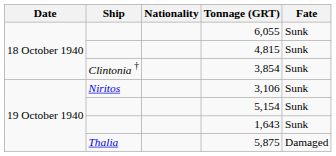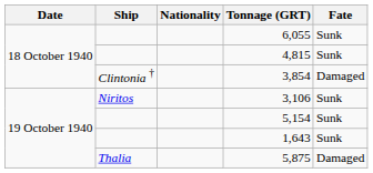 <table class="wikitable">
 <tr>
 <th>Date</th>
 <th>Ship</th>
 <th>Nationality</th>
 <th>Tonnage (GRT)</th>
 <th>Fate</th>
 </tr>
 <tr>
 <td rowspan="3">18 October 1940</td>
 <td></td>
 <td align="left"></td>
 <td align="right">6,055</td>
 <td>Sunk</td>
 </tr>
 <tr>
 <td></td>
 <td align="left"></td>
 <td align="right">4,815</td>
 <td>Sunk</td>
 </tr>
 <tr>
 <td><em>Clintonia</em> <sup>†</sup></td>
 <td align="left"></td>
 <td align="right">3,854</td>
-<td>Sunk</td>
+<td>Damaged</td>
 </tr>
 <tr>
 <td rowspan="4">19 October 1940</td>
 <td><em><a href='#'>Niritos</a></em></td>
 <td align="left"></td>
 <td align="right">3,106</td>
 <td>Sunk</td>
 </tr>
 <tr>
 <td></td>
 <td align="left"></td>
 <td align="right">5,154</td>
 <td>Sunk</td>
 </tr>
 <tr>
 <td></td>
 <td align="left"></td>
 <td align="right">1,643</td>
 <td>Sunk</td>
 </tr>
 <tr>
 <td><em><a href='#'>Thalia</a></em></td>
 <td align="left"></td>
 <td align="right">5,875</td>
 <td>Damaged</td>
 </tr>
 </table>
